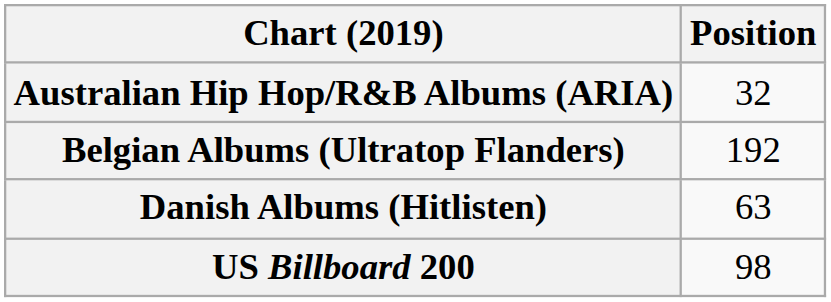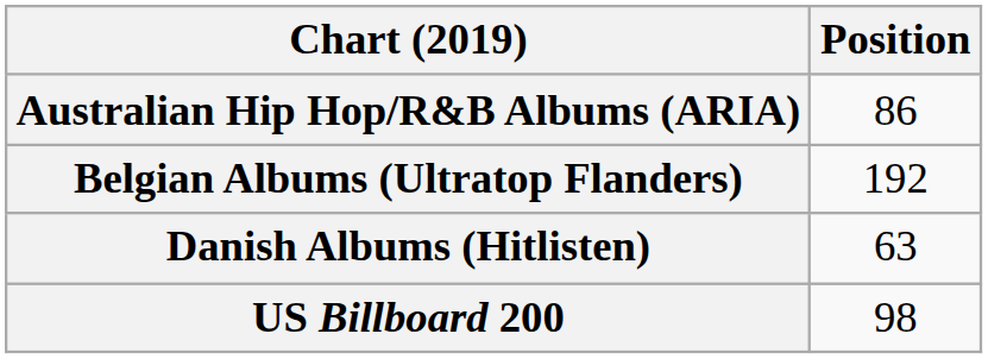 <table class="wikitable sortable plainrowheaders" style="text-align:center">
 <tr>
 <th scope="col">Chart (2019)</th>
 <th scope="col">Position</th>
 </tr>
 <tr>
 <th scope="row">Australian Hip Hop/R&B Albums (ARIA)</th>
-<td>32</td>
+<td>86</td>
 </tr>
 <tr>
 <th scope="row">Belgian Albums (Ultratop Flanders)</th>
 <td>192</td>
 </tr>
 <tr>
 <th scope="row">Danish Albums (Hitlisten)</th>
 <td>63</td>
 </tr>
 <tr>
 <th scope="row">US <em>Billboard</em> 200</th>
 <td>98</td>
 </tr>
 </table>
